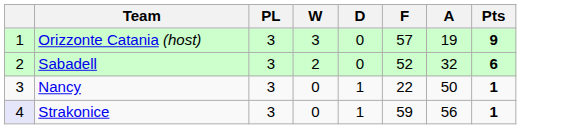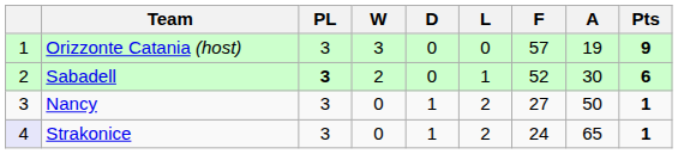 <table class="wikitable" border="1" style="text-align:center">
 <tr>
 <th width=25></th>
 <th width=220>Team</th>
 <th width=40>PL</th>
 <th width=40>W</th>
 <th width=40>D</th>
+<th width=40>L</th>
 <th width=40>F</th>
 <th width=40>A</th>
 <th width=40>Pts</th>
 </tr>
 <tr style="background:#cfc;">
 <td>1</td>
 <td align=left> <a href='#'>Orizzonte Catania</a> <em>(host)</em></td>
 <td>3</td>
 <td>3</td>
 <td>0</td>
+<td>0</td>
 <td>57</td>
 <td>19</td>
 <td><strong>9</strong></td>
 </tr>
 <tr style="background:#cfc;">
 <td>2</td>
 <td align=left> <a href='#'>Sabadell</a></td>
-<td>3</td>
+<td><strong>3</strong></td>
 <td>2</td>
 <td>0</td>
+<td>1</td>
 <td>52</td>
-<td>32</td>
+<td>30</td>
 <td><strong>6</strong></td>
 </tr>
 <tr>
 <td>3</td>
 <td align=left> <a href='#'>Nancy</a></td>
 <td>3</td>
 <td>0</td>
 <td>1</td>
-<td>22</td>
+<td>2</td>
+<td>27</td>
 <td>50</td>
 <td><strong>1</strong></td>
 </tr>
 <tr>
 <td style="background: lavender;">4</td>
 <td align=left> <a href='#'>Strakonice</a></td>
 <td>3</td>
 <td>0</td>
 <td>1</td>
-<td>59</td>
-<td>56</td>
+<td>2</td>
+<td>24</td>
+<td>65</td>
 <td><strong>1</strong></td>
 </tr>
 </table>
